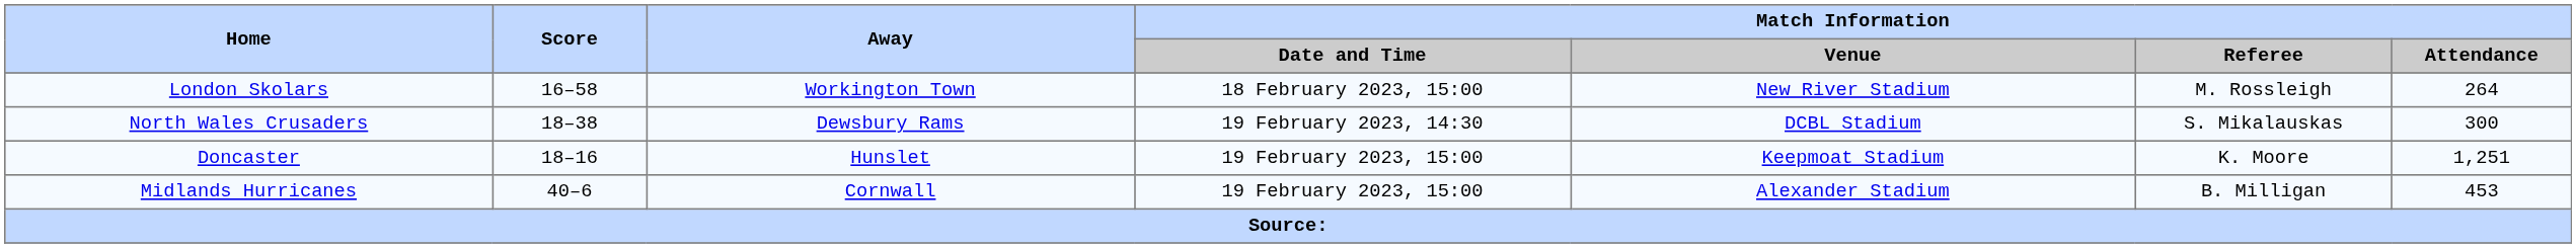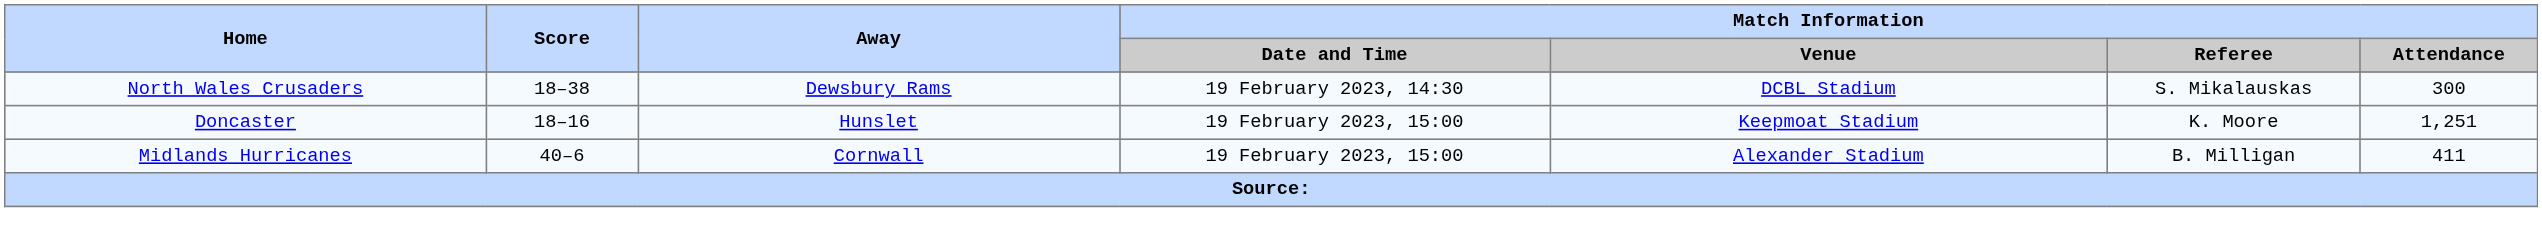 <table border=1 style="border-collapse:collapse; font-size:90%; text-align:center;" cellpadding=3 cellspacing=0 width=100%>
 <tr bgcolor=#C1D8FF>
 <th scope="col" rowspan=2 width=19%>Home</th>
 <th scope="col" rowspan=2 width=6%>Score</th>
 <th scope="col" rowspan=2 width=19%>Away</th>
 <th colspan=4>Match Information</th>
 </tr>
 <tr bgcolor=#CCCCCC>
 <th scope="col" width=17%>Date and Time</th>
 <th scope="col" width=22%>Venue</th>
 <th scope="col" width=10%>Referee</th>
 <th scope="col" width=7%>Attendance</th>
-</tr>
-<tr bgcolor=#F5FAFF>
-<td> <a href='#'>London Skolars</a></td>
-<td>16–58</td>
-<td> <a href='#'>Workington Town</a></td>
-<td>18 February 2023, 15:00</td>
-<td><a href='#'>New River Stadium</a></td>
-<td>M. Rossleigh</td>
-<td>264</td>
 </tr>
 <tr bgcolor=#F5FAFF>
 <td>  <a href='#'>North Wales Crusaders</a></td>
 <td>18–38</td>
 <td> <a href='#'>Dewsbury Rams</a></td>
 <td>19 February 2023, 14:30</td>
 <td><a href='#'>DCBL Stadium</a></td>
 <td>S. Mikalauskas</td>
 <td>300</td>
 </tr>
 <tr bgcolor=#F5FAFF>
 <td> <a href='#'>Doncaster</a></td>
 <td>18–16</td>
 <td> <a href='#'>Hunslet</a></td>
 <td>19 February 2023, 15:00</td>
 <td><a href='#'>Keepmoat Stadium</a></td>
 <td>K. Moore</td>
 <td>1,251</td>
 </tr>
 <tr bgcolor=#F5FAFF>
 <td> <a href='#'>Midlands Hurricanes</a></td>
 <td>40–6</td>
 <td> <a href='#'>Cornwall</a></td>
 <td>19 February 2023, 15:00</td>
 <td><a href='#'>Alexander Stadium</a></td>
 <td>B. Milligan</td>
-<td>453</td>
+<td>411</td>
 </tr>
 <tr style="background:#c1d8ff;">
 <th colspan=7>Source:</th>
 </tr>
 </table>
